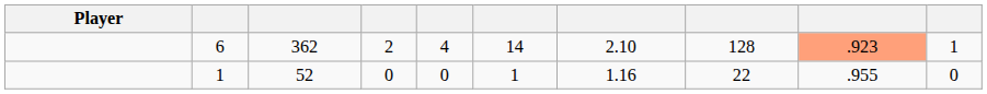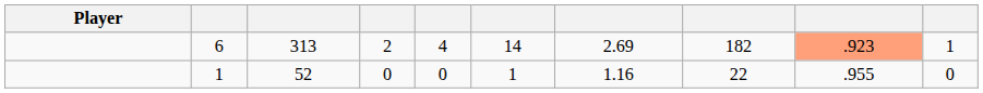 <table class="wikitable sortable" style="width:100%;">
 <tr style="text-align:center; background:#ddd;">
 <th>Player</th>
 <th></th>
 <th></th>
 <th></th>
 <th></th>
 <th></th>
 <th></th>
 <th></th>
 <th></th>
 <th></th>
 </tr>
 <tr align=center>
 <td></td>
 <td>6</td>
-<td>362</td>
+<td>313</td>
 <td>2</td>
 <td>4</td>
 <td>14</td>
-<td>2.10</td>
-<td>128</td>
+<td>2.69</td>
+<td>182</td>
 <td style="background: lightsalmon;">.923</td>
 <td>1</td>
 </tr>
 <tr align=center>
 <td></td>
 <td>1</td>
 <td>52</td>
 <td>0</td>
 <td>0</td>
 <td>1</td>
 <td>1.16</td>
 <td>22</td>
 <td>.955</td>
 <td>0</td>
 </tr>
 </table>
